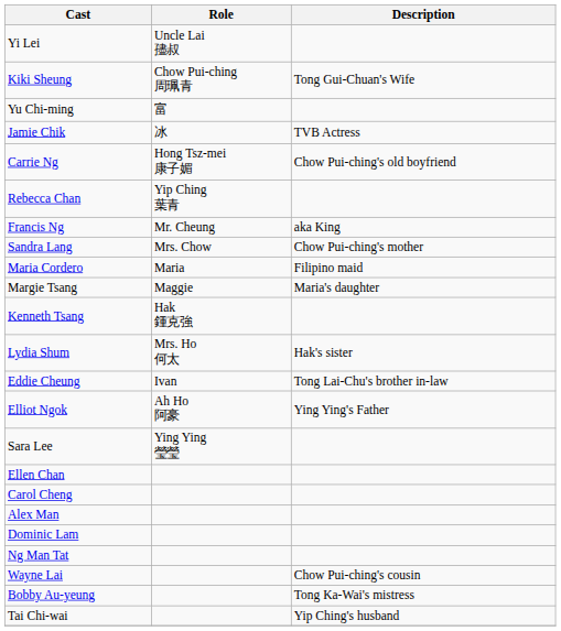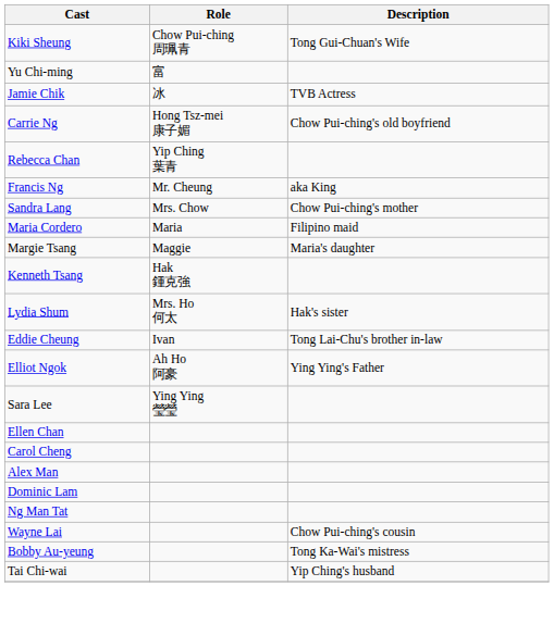 <table class="wikitable" width="55%">
 <tr>
 <th>Cast</th>
 <th>Role</th>
 <th>Description</th>
-</tr>
-<tr>
-<td>Yi Lei</td>
-<td>Uncle Lai<br>孻叔</td>
-<td></td>
 </tr>
 <tr>
 <td><a href='#'>Kiki Sheung</a></td>
 <td>Chow Pui-ching<br>周珮青</td>
 <td>Tong Gui-Chuan's Wife</td>
 </tr>
 <tr>
 <td>Yu Chi-ming</td>
 <td>富</td>
 <td></td>
 </tr>
 <tr>
 <td><a href='#'>Jamie Chik</a></td>
 <td>冰</td>
 <td>TVB Actress</td>
 </tr>
 <tr>
 <td><a href='#'>Carrie Ng</a></td>
 <td>Hong Tsz-mei<br>康子媚</td>
 <td>Chow Pui-ching's old boyfriend</td>
 </tr>
 <tr>
 <td><a href='#'>Rebecca Chan</a></td>
 <td>Yip Ching<br>葉青</td>
 <td></td>
 </tr>
 <tr>
 <td><a href='#'>Francis Ng</a></td>
 <td>Mr. Cheung</td>
 <td>aka King</td>
 </tr>
 <tr>
 <td><a href='#'>Sandra Lang</a></td>
 <td>Mrs. Chow</td>
 <td>Chow Pui-ching's mother</td>
 </tr>
 <tr>
 <td><a href='#'>Maria Cordero</a></td>
 <td>Maria</td>
 <td>Filipino maid</td>
 </tr>
 <tr>
 <td>Margie Tsang</td>
 <td>Maggie</td>
 <td>Maria's daughter</td>
 </tr>
 <tr>
 <td><a href='#'>Kenneth Tsang</a></td>
 <td>Hak  <br>鍾克強</td>
 <td></td>
 </tr>
 <tr>
 <td><a href='#'>Lydia Shum</a></td>
 <td>Mrs. Ho <br>何太</td>
 <td>Hak's sister</td>
 </tr>
 <tr>
 <td><a href='#'>Eddie Cheung</a></td>
 <td>Ivan</td>
 <td>Tong Lai-Chu's brother in-law</td>
 </tr>
 <tr>
 <td><a href='#'>Elliot Ngok</a></td>
 <td>Ah Ho <br>阿豪</td>
 <td>Ying Ying's Father</td>
 </tr>
 <tr>
 <td>Sara Lee</td>
 <td>Ying Ying <br>瑩瑩</td>
 <td></td>
 </tr>
 <tr>
 <td><a href='#'>Ellen Chan</a></td>
 <td></td>
 <td></td>
 </tr>
 <tr>
 <td><a href='#'>Carol Cheng</a></td>
 <td></td>
 <td></td>
 </tr>
 <tr>
 <td><a href='#'>Alex Man</a></td>
 <td></td>
 <td></td>
 </tr>
 <tr>
 <td><a href='#'>Dominic Lam</a></td>
 <td></td>
 <td></td>
 </tr>
 <tr>
 <td><a href='#'>Ng Man Tat</a></td>
 <td></td>
 <td></td>
 </tr>
 <tr>
 <td><a href='#'>Wayne Lai</a></td>
 <td></td>
 <td>Chow Pui-ching's cousin</td>
 </tr>
 <tr>
 <td><a href='#'>Bobby Au-yeung</a></td>
 <td></td>
 <td>Tong Ka-Wai's mistress</td>
 </tr>
 <tr>
 <td>Tai Chi-wai</td>
 <td></td>
 <td>Yip Ching's husband</td>
 </tr>
 <tr>
 </tr>
 </table>
